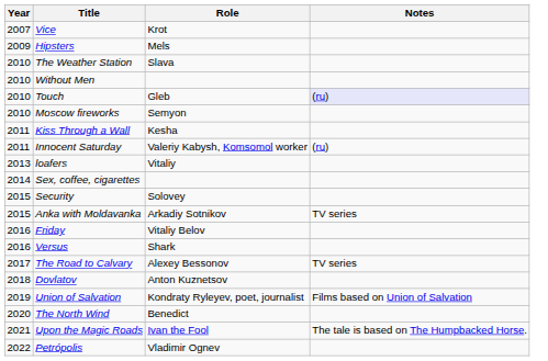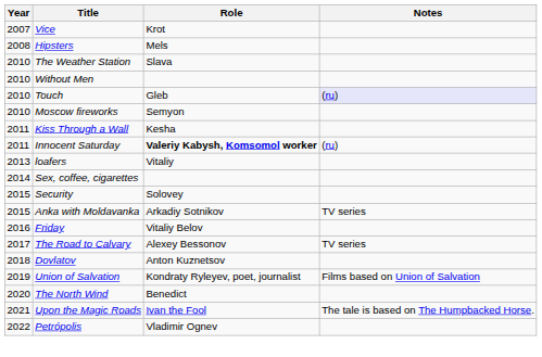 <table class="wikitable sortable">
 <tr>
 <th>Year</th>
 <th>Title</th>
 <th>Role</th>
 <th>Notes</th>
 </tr>
 <tr>
 <td>2007</td>
 <td><em><a href='#'>Vice</a></em></td>
 <td>Krot</td>
 <td></td>
 </tr>
 <tr>
-<td>2009</td>
+<td>2008</td>
 <td><em><a href='#'>Hipsters</a></em></td>
 <td>Mels</td>
 <td></td>
 </tr>
 <tr>
 <td>2010</td>
 <td><em>The Weather Station</em></td>
 <td>Slava</td>
 <td></td>
 </tr>
 <tr>
 <td>2010</td>
 <td><em>Without Men</em></td>
 <td></td>
 <td></td>
 </tr>
 <tr>
 <td>2010</td>
 <td><em>Touch</em></td>
 <td>Gleb</td>
 <td style="background: lavender;">(<a href='#'>ru</a>)</td>
 </tr>
 <tr>
 <td>2010</td>
 <td><em>Moscow fireworks</em></td>
 <td>Semyon</td>
 <td></td>
 </tr>
 <tr>
 <td>2011</td>
 <td><em><a href='#'>Kiss Through a Wall</a></em></td>
 <td>Kesha</td>
 <td></td>
 </tr>
 <tr>
 <td>2011</td>
 <td><em>Innocent Saturday</em></td>
-<td>Valeriy Kabysh, <a href='#'>Komsomol</a> worker</td>
+<td><strong>Valeriy Kabysh, <a href='#'>Komsomol</a> worker</strong></td>
 <td>(<a href='#'>ru</a>)</td>
 </tr>
 <tr>
 <td>2013</td>
 <td><em>loafers</em></td>
 <td>Vitaliy</td>
 <td></td>
 </tr>
 <tr>
 <td>2014</td>
 <td><em>Sex, coffee, cigarettes</em></td>
 <td></td>
 <td></td>
 </tr>
 <tr>
 <td>2015</td>
 <td><em>Security</em></td>
 <td>Solovey</td>
 <td></td>
 </tr>
 <tr>
 <td>2015</td>
 <td><em>Anka with Moldavanka</em></td>
 <td>Arkadiy Sotnikov</td>
 <td>TV series</td>
 </tr>
 <tr>
 <td>2016</td>
 <td><em><a href='#'>Friday</a></em></td>
 <td>Vitaliy Belov</td>
-<td></td>
-</tr>
-<tr>
-<td>2016</td>
-<td><em><a href='#'>Versus</a></em></td>
-<td>Shark</td>
 <td></td>
 </tr>
 <tr>
 <td>2017</td>
 <td><em><a href='#'>The Road to Calvary</a></em></td>
 <td>Alexey Bessonov</td>
 <td>TV series</td>
 </tr>
 <tr>
 <td>2018</td>
 <td><em><a href='#'>Dovlatov</a></em></td>
 <td>Anton Kuznetsov</td>
 <td></td>
 </tr>
 <tr>
 <td>2019</td>
 <td><em><a href='#'>Union of Salvation</a></em></td>
 <td>Kondraty Ryleyev, poet, journalist</td>
 <td>Films based on <a href='#'>Union of Salvation</a></td>
 </tr>
 <tr>
 <td>2020</td>
 <td><em><a href='#'>The North Wind</a></em></td>
 <td>Benedict</td>
 <td></td>
 </tr>
 <tr>
 <td>2021</td>
 <td><em><a href='#'>Upon the Magic Roads</a></em></td>
 <td><a href='#'>Ivan the Fool</a></td>
 <td>The tale is based on <a href='#'>The Humpbacked Horse</a>.</td>
 </tr>
 <tr>
 <td>2022</td>
 <td><em><a href='#'>Petrópolis</a></em></td>
 <td>Vladimir Ognev</td>
 <td></td>
 </tr>
 </table>
